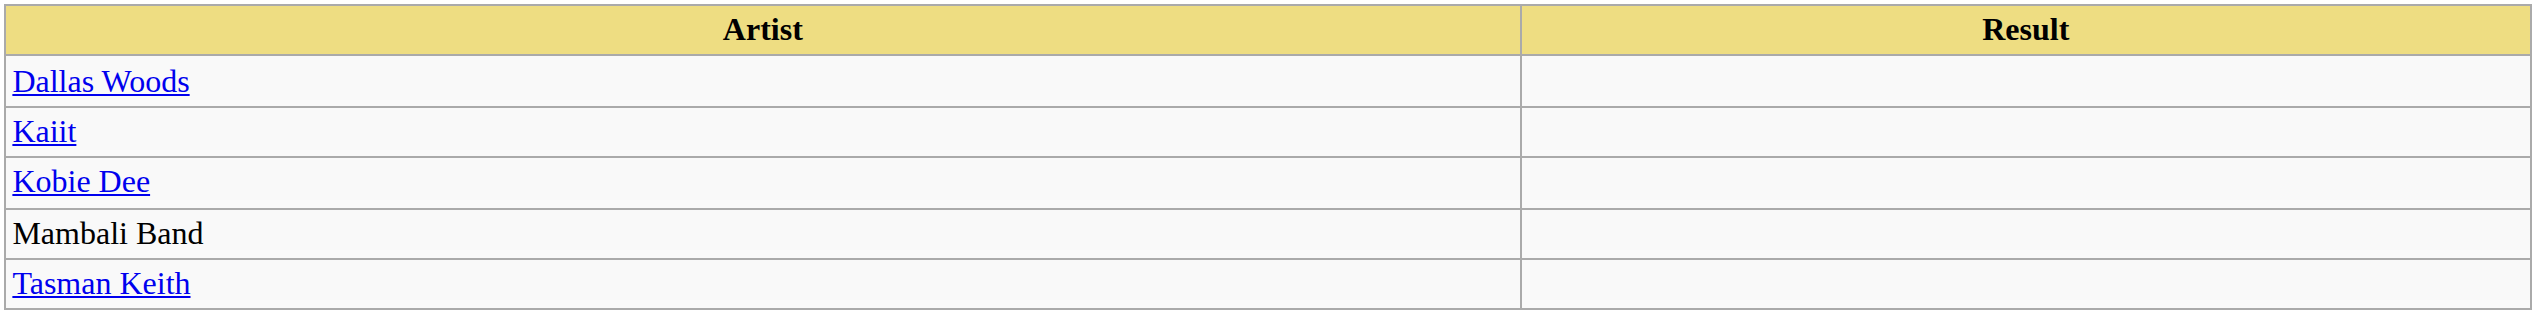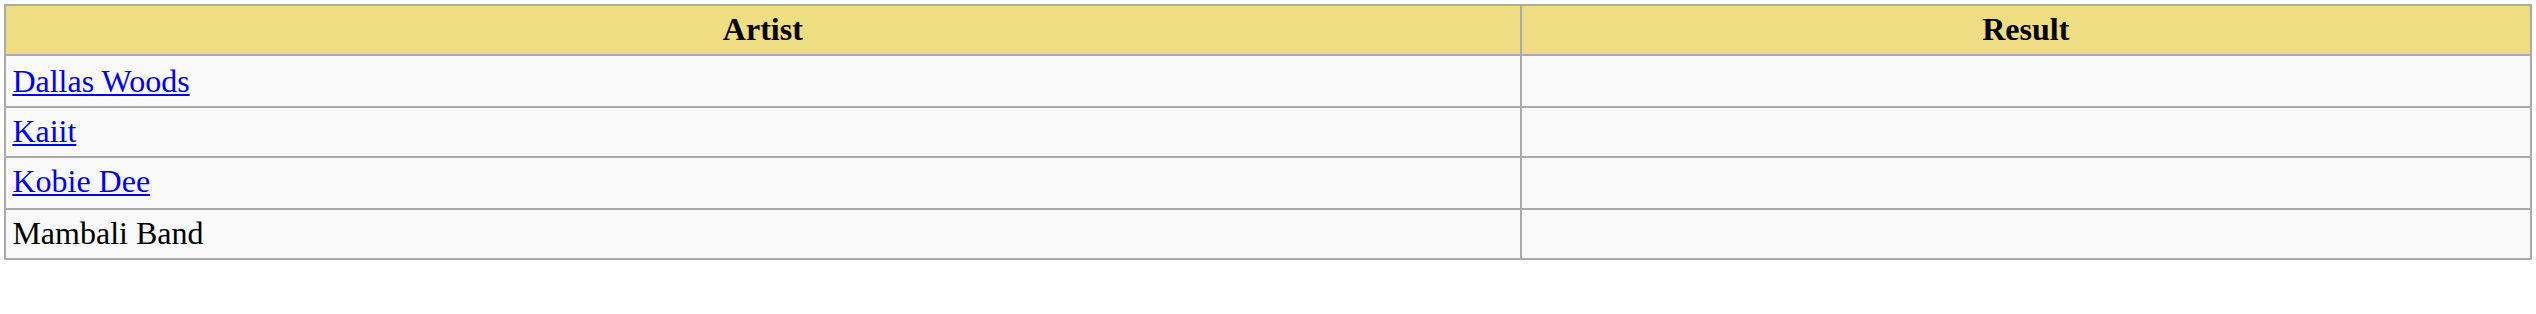 <table class="wikitable" width=100%>
 <tr>
 <th style="width:15%;background:#EEDD82;">Artist</th>
 <th style="width:10%;background:#EEDD82;">Result</th>
 </tr>
 <tr>
 <td><a href='#'>Dallas Woods</a></td>
 <td></td>
 </tr>
 <tr>
 <td><a href='#'>Kaiit</a></td>
 <td></td>
 </tr>
 <tr>
 <td><a href='#'>Kobie Dee</a></td>
 <td></td>
 </tr>
 <tr>
 <td>Mambali Band</td>
 <td></td>
 </tr>
-<tr>
-<td><a href='#'>Tasman Keith</a></td>
-<td></td>
-</tr>
 </table>
